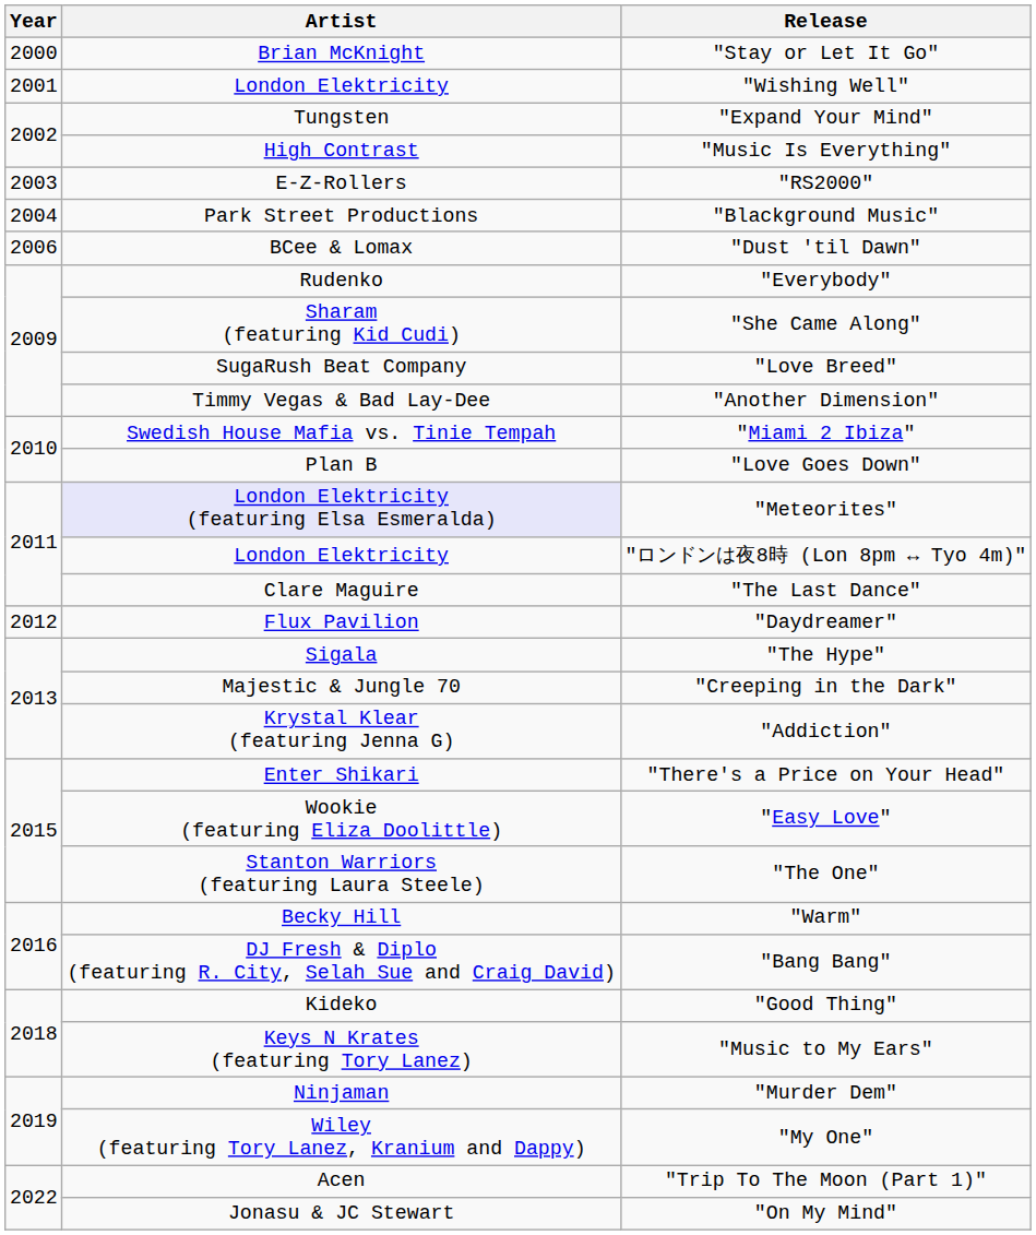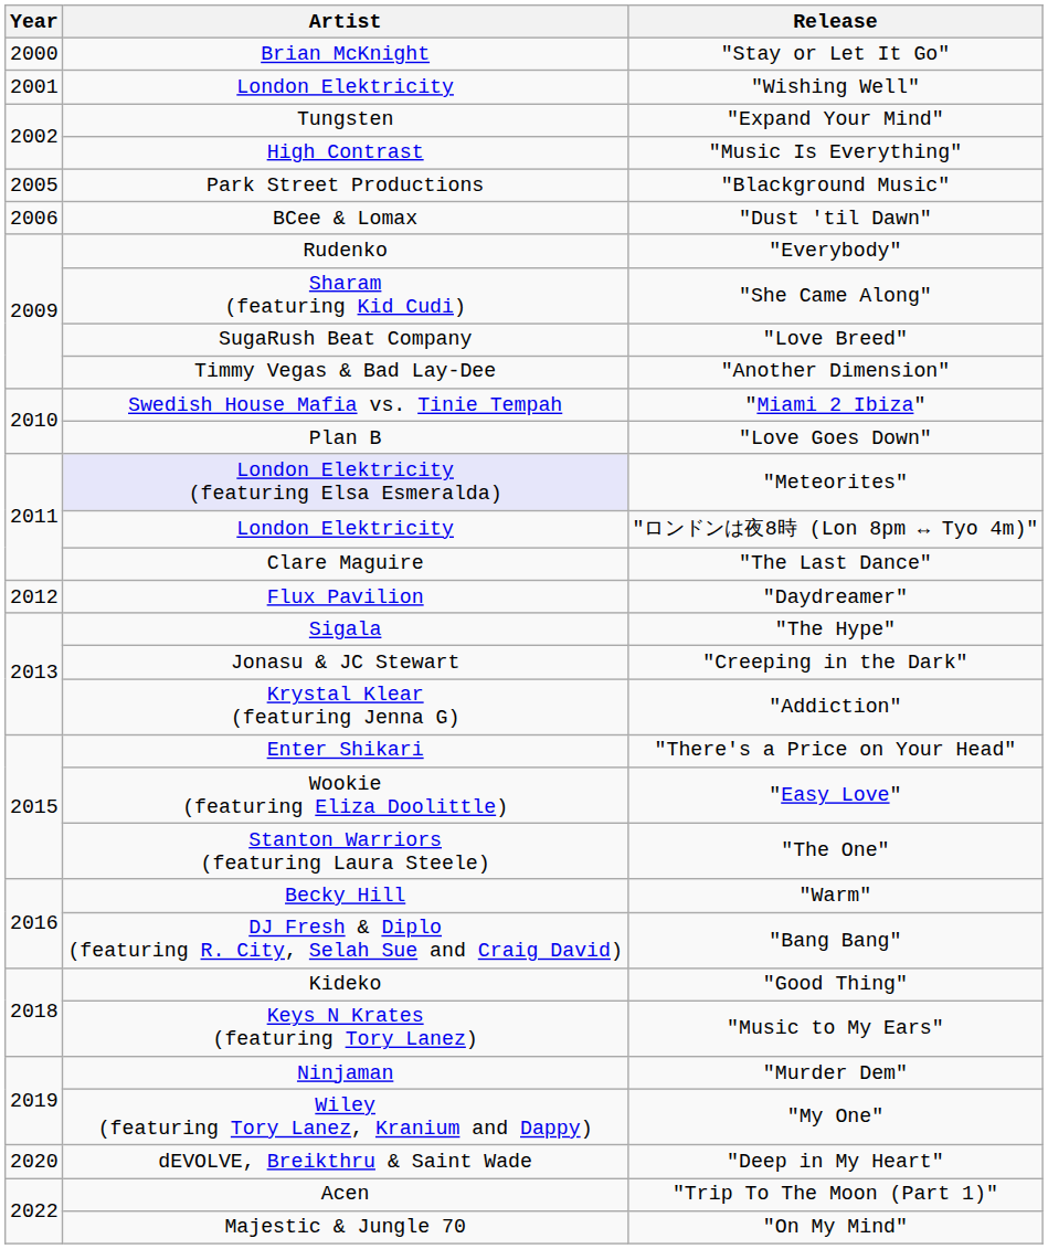 <table class="wikitable" style="text-align:center;">
 <tr>
 <th>Year</th>
 <th>Artist</th>
 <th>Release</th>
 </tr>
 <tr>
 <td>2000</td>
 <td><a href='#'>Brian McKnight</a></td>
 <td>"Stay or Let It Go"</td>
 </tr>
 <tr>
 <td>2001</td>
 <td><a href='#'>London Elektricity</a></td>
 <td>"Wishing Well"</td>
 </tr>
 <tr>
 <td rowspan="2">2002</td>
 <td>Tungsten</td>
 <td>"Expand Your Mind"</td>
 </tr>
 <tr>
 <td><a href='#'>High Contrast</a></td>
 <td>"Music Is Everything"</td>
 </tr>
 <tr>
-<td>2003</td>
-<td>E-Z-Rollers</td>
-<td>"RS2000"</td>
-</tr>
-<tr>
-<td>2004</td>
+<td>2005</td>
 <td>Park Street Productions</td>
 <td>"Blackground Music"</td>
 </tr>
 <tr>
 <td>2006</td>
 <td>BCee & Lomax</td>
 <td>"Dust 'til Dawn"</td>
 </tr>
 <tr>
 <td rowspan="4">2009</td>
 <td>Rudenko</td>
 <td>"Everybody"</td>
 </tr>
 <tr>
 <td><a href='#'>Sharam</a> <br><span>(featuring <a href='#'>Kid Cudi</a>)</span></td>
 <td>"She Came Along"</td>
 </tr>
 <tr>
 <td>SugaRush Beat Company</td>
 <td>"Love Breed"</td>
 </tr>
 <tr>
 <td>Timmy Vegas & Bad Lay-Dee</td>
 <td>"Another Dimension"</td>
 </tr>
 <tr>
 <td rowspan="2">2010</td>
 <td><a href='#'>Swedish House Mafia</a> vs. <a href='#'>Tinie Tempah</a></td>
 <td>"<a href='#'>Miami 2 Ibiza</a>"</td>
 </tr>
 <tr>
 <td>Plan B</td>
 <td>"Love Goes Down"</td>
 </tr>
 <tr>
 <td rowspan="3">2011</td>
 <td style="background: lavender;"><a href='#'>London Elektricity</a> <br><span>(featuring Elsa Esmeralda)</span></td>
 <td>"Meteorites"</td>
 </tr>
 <tr>
 <td><a href='#'>London Elektricity</a></td>
 <td>"ロンドンは夜8時 (Lon 8pm ↔ Tyo 4m)"</td>
 </tr>
 <tr>
 <td>Clare Maguire</td>
 <td>"The Last Dance"</td>
 </tr>
 <tr>
 <td>2012</td>
 <td><a href='#'>Flux Pavilion</a></td>
 <td>"Daydreamer"</td>
 </tr>
 <tr>
 <td rowspan="3">2013</td>
 <td><a href='#'>Sigala</a></td>
 <td>"The Hype"</td>
 </tr>
 <tr>
-<td>Majestic & Jungle 70</td>
+<td>Jonasu & JC Stewart</td>
 <td>"Creeping in the Dark"</td>
 </tr>
 <tr>
 <td><a href='#'>Krystal Klear</a> <br><span>(featuring Jenna G)</span></td>
 <td>"Addiction"</td>
 </tr>
 <tr>
 <td rowspan="3">2015</td>
 <td><a href='#'>Enter Shikari</a></td>
 <td>"There's a Price on Your Head"</td>
 </tr>
 <tr>
 <td>Wookie <br><span>(featuring <a href='#'>Eliza Doolittle</a>)</span></td>
 <td>"<a href='#'>Easy Love</a>"</td>
 </tr>
 <tr>
 <td><a href='#'>Stanton Warriors</a> <br><span>(featuring Laura Steele)</span></td>
 <td>"The One"</td>
 </tr>
 <tr>
 <td rowspan="2">2016</td>
 <td><a href='#'>Becky Hill</a></td>
 <td>"Warm"</td>
 </tr>
 <tr>
 <td><a href='#'>DJ Fresh</a> & <a href='#'>Diplo</a> <br><span>(featuring <a href='#'>R. City</a>, <a href='#'>Selah Sue</a> and <a href='#'>Craig David</a>)</span></td>
 <td>"Bang Bang"</td>
 </tr>
 <tr>
 <td rowspan="2">2018</td>
 <td>Kideko</td>
 <td>"Good Thing"</td>
 </tr>
 <tr>
 <td><a href='#'>Keys N Krates</a> <br><span>(featuring <a href='#'>Tory Lanez</a>)</span></td>
 <td>"Music to My Ears"</td>
 </tr>
 <tr>
 <td rowspan="2">2019</td>
 <td><a href='#'>Ninjaman</a></td>
 <td>"Murder Dem"</td>
 </tr>
 <tr>
 <td><a href='#'>Wiley</a> <br><span> (featuring <a href='#'>Tory Lanez</a>, <a href='#'>Kranium</a> and <a href='#'>Dappy</a>) </span></td>
 <td>"My One"</td>
 </tr>
 <tr>
+<td>2020</td>
+<td>dEVOLVE, <a href='#'>Breikthru</a> & Saint Wade</td>
+<td>"Deep in My Heart"</td>
+</tr>
+<tr>
 <td rowspan="2">2022</td>
 <td>Acen</td>
 <td>"Trip To The Moon (Part 1)"</td>
 </tr>
 <tr>
-<td>Jonasu & JC Stewart</td>
+<td>Majestic & Jungle 70</td>
 <td>"On My Mind"</td>
 </tr>
 </table>
